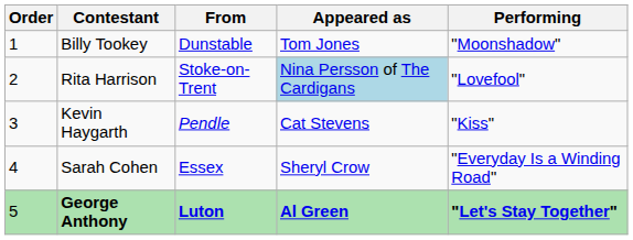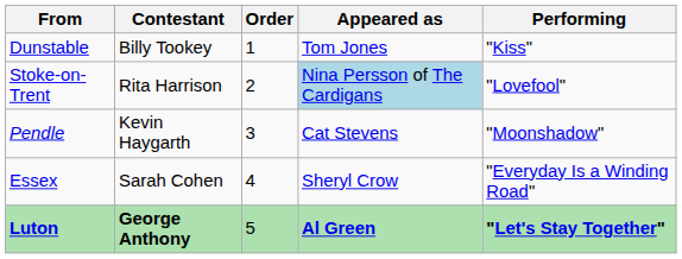 <table class="wikitable">
 <tr>
+<th>From</th>
+<th>Contestant</th>
 <th>Order</th>
-<th>Contestant</th>
-<th>From</th>
 <th>Appeared as</th>
 <th>Performing</th>
 </tr>
 <tr>
+<td><a href='#'>Dunstable</a></td>
+<td>Billy Tookey</td>
 <td>1</td>
-<td>Billy Tookey</td>
-<td><a href='#'>Dunstable</a></td>
 <td><a href='#'>Tom Jones</a></td>
-<td>"<a href='#'>Moonshadow</a>"</td>
+<td>"<a href='#'>Kiss</a>"</td>
 </tr>
 <tr>
+<td><a href='#'>Stoke-on-Trent</a></td>
+<td>Rita Harrison</td>
 <td>2</td>
-<td>Rita Harrison</td>
-<td><a href='#'>Stoke-on-Trent</a></td>
 <td style="background: lightblue;"><a href='#'>Nina Persson</a> of <a href='#'>The Cardigans</a></td>
 <td>"<a href='#'>Lovefool</a>"</td>
 </tr>
 <tr>
+<td><em><a href='#'>Pendle</a></em></td>
+<td>Kevin Haygarth</td>
 <td>3</td>
-<td>Kevin Haygarth</td>
-<td><em><a href='#'>Pendle</a></em></td>
 <td><a href='#'>Cat Stevens</a></td>
-<td>"<a href='#'>Kiss</a>"</td>
+<td>"<a href='#'>Moonshadow</a>"</td>
 </tr>
 <tr>
+<td><a href='#'>Essex</a></td>
+<td>Sarah Cohen</td>
 <td>4</td>
-<td>Sarah Cohen</td>
-<td><a href='#'>Essex</a></td>
 <td><a href='#'>Sheryl Crow</a></td>
 <td>"<a href='#'>Everyday Is a Winding Road</a>"</td>
 </tr>
 <tr style="background:#ACE1AF;">
+<td><strong><a href='#'>Luton</a></strong></td>
+<td><strong>George Anthony</strong></td>
 <td>5</td>
-<td><strong>George Anthony</strong></td>
-<td><strong><a href='#'>Luton</a></strong></td>
 <td><strong><a href='#'>Al Green</a></strong></td>
 <td><strong>"<a href='#'>Let's Stay Together</a>"</strong></td>
 </tr>
 </table>
